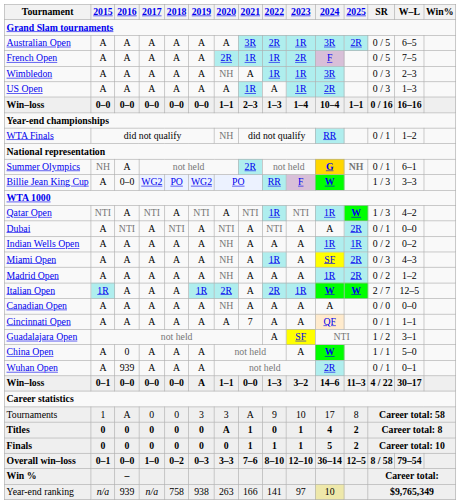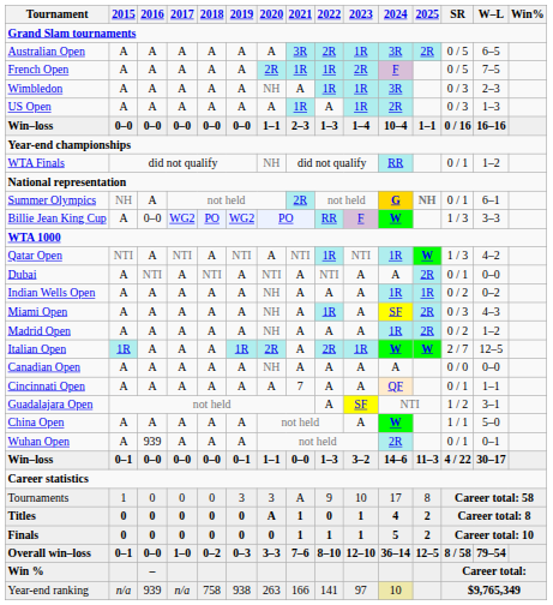 <table class="wikitable" style="text-align:center">
 <tr>
 <th>Tournament</th>
 <th><a href='#'>2015</a></th>
 <th><a href='#'>2016</a></th>
 <th><a href='#'>2017</a></th>
 <th><a href='#'>2018</a></th>
 <th><a href='#'>2019</a></th>
 <th><a href='#'>2020</a></th>
 <th><a href='#'>2021</a></th>
 <th><a href='#'>2022</a></th>
 <th><a href='#'>2023</a></th>
 <th><a href='#'>2024</a></th>
 <th><a href='#'>2025</a></th>
 <th>SR</th>
 <th>W–L</th>
 <th>Win%</th>
 </tr>
 <tr>
 <td colspan="15" align="left"><strong><a href='#'>Grand Slam tournaments</a></strong></td>
 </tr>
 <tr>
 <td align="left"><a href='#'>Australian Open</a></td>
 <td>A</td>
 <td>A</td>
 <td>A</td>
 <td>A</td>
 <td>A</td>
 <td>A</td>
 <td bgcolor=afeeee><a href='#'>3R</a></td>
 <td bgcolor=afeeee><a href='#'>2R</a></td>
 <td bgcolor=afeeee><a href='#'>1R</a></td>
 <td bgcolor=afeeee><a href='#'>3R</a></td>
 <td bgcolor=afeeee><a href='#'>2R</a></td>
 <td>0 / 5</td>
 <td>6–5</td>
 <td></td>
 </tr>
 <tr>
 <td align="left"><a href='#'>French Open</a></td>
 <td>A</td>
 <td>A</td>
 <td>A</td>
 <td>A</td>
 <td>A</td>
 <td bgcolor=afeeee><a href='#'>2R</a></td>
 <td bgcolor=afeeee><a href='#'>1R</a></td>
 <td bgcolor=afeeee><a href='#'>1R</a></td>
 <td bgcolor=afeeee><a href='#'>2R</a></td>
 <td bgcolor=thistle><a href='#'>F</a></td>
 <td></td>
 <td>0 / 5</td>
 <td>7–5</td>
 <td></td>
 </tr>
 <tr>
 <td align="left"><a href='#'>Wimbledon</a></td>
 <td>A</td>
 <td>A</td>
 <td>A</td>
 <td>A</td>
 <td>A</td>
 <td style=color:#767676>NH</td>
 <td>A</td>
 <td bgcolor=afeeee><a href='#'>1R</a></td>
 <td bgcolor=afeeee><a href='#'>1R</a></td>
 <td bgcolor=afeeee><a href='#'>3R</a></td>
 <td></td>
 <td>0 / 3</td>
 <td>2–3</td>
 <td></td>
 </tr>
 <tr>
 <td align="left"><a href='#'>US Open</a></td>
 <td>A</td>
 <td>A</td>
 <td>A</td>
 <td>A</td>
 <td>A</td>
 <td>A</td>
 <td bgcolor=afeeee><a href='#'>1R</a></td>
 <td>A</td>
 <td bgcolor=afeeee><a href='#'>1R</a></td>
 <td bgcolor=afeeee><a href='#'>2R</a></td>
 <td></td>
 <td>0 / 3</td>
 <td>1–3</td>
 <td></td>
 </tr>
 <tr style="background:#efefef;font-weight:bold">
 <td align="left">Win–loss</td>
 <td>0–0</td>
 <td>0–0</td>
 <td>0–0</td>
 <td>0–0</td>
 <td>0–0</td>
 <td>1–1</td>
 <td>2–3</td>
 <td>1–3</td>
 <td>1–4</td>
 <td>10–4</td>
 <td>1–1</td>
 <td>0 / 16</td>
 <td>16–16</td>
 <td></td>
 </tr>
 <tr>
 <td colspan="15" style="text-align:left"><strong>Year-end championships</strong></td>
 </tr>
 <tr>
 <td style=text-align:left><a href='#'>WTA Finals</a></td>
 <td colspan=5>did not qualify</td>
 <td style=color:#767676>NH</td>
 <td colspan=3>did not qualify</td>
 <td style=background:#afeeee><a href='#'>RR</a></td>
 <td></td>
 <td>0 / 1</td>
 <td>1–2</td>
 <td></td>
 </tr>
 <tr>
 <td colspan="15" style="text-align:left"><strong>National representation</strong></td>
 </tr>
 <tr>
 <td style=text-align:left><a href='#'>Summer Olympics</a></td>
 <td style=color:#767676>NH</td>
 <td>A</td>
 <td colspan=4 style=color:#767676>not held</td>
 <td style=background:#afeeee><a href='#'>2R</a></td>
 <td colspan=2 style=color:#767676>not held</td>
 <td style=background:gold><strong><a href='#'>G</a></strong></td>
 <td style=color:#767676><strong>NH</strong></td>
 <td>0 / 1</td>
 <td>6–1</td>
 <td></td>
 </tr>
 <tr>
 <td style=text-align:left><a href='#'>Billie Jean King Cup</a></td>
 <td>A</td>
 <td>0–0</td>
 <td style=background:#ecf2ff><a href='#'>WG2</a></td>
 <td style=background:#ecf2ff><a href='#'>PO</a></td>
 <td style=background:#ecf2ff><a href='#'>WG2</a></td>
 <td colspan=2 style=background:#ecf2ff><a href='#'>PO</a></td>
 <td style=background:#afeeee><a href='#'>RR</a></td>
 <td style=background:thistle><a href='#'>F</a></td>
 <td style=background:lime><strong><a href='#'>W</a></strong></td>
 <td></td>
 <td>1 / 3</td>
 <td>3–3</td>
 <td></td>
 </tr>
 <tr>
 <td colspan="15" align="left"><a href='#'><strong>WTA 1000</strong></a></td>
 </tr>
 <tr>
 <td align="left"><a href='#'>Qatar Open</a></td>
 <td style=color:#767676>NTI</td>
 <td>A</td>
 <td style=color:#767676>NTI</td>
 <td>A</td>
 <td style=color:#767676>NTI</td>
 <td>A</td>
 <td style=color:#767676>NTI</td>
 <td bgcolor=afeeee><a href='#'>1R</a></td>
 <td style=color:#767676>NTI</td>
 <td bgcolor=afeeee><a href='#'>1R</a></td>
 <td style=background:lime><strong><a href='#'>W</a></strong></td>
 <td>1 / 3</td>
 <td>4–2</td>
 <td></td>
 </tr>
 <tr>
 <td align="left"><a href='#'>Dubai</a></td>
 <td>A</td>
 <td style=color:#767676>NTI</td>
 <td>A</td>
 <td style=color:#767676>NTI</td>
 <td>A</td>
 <td style=color:#767676>NTI</td>
 <td>A</td>
 <td style=color:#767676>NTI</td>
 <td>A</td>
 <td>A</td>
 <td bgcolor=afeeee><a href='#'>2R</a></td>
 <td>0 / 1</td>
 <td>0–0</td>
 <td></td>
 </tr>
 <tr>
 <td align="left"><a href='#'>Indian Wells Open</a></td>
 <td>A</td>
 <td>A</td>
 <td>A</td>
 <td>A</td>
 <td>A</td>
 <td style=color:#767676>NH</td>
 <td>A</td>
 <td>A</td>
 <td>A</td>
 <td bgcolor=afeeee><a href='#'>1R</a></td>
 <td bgcolor=afeeee><a href='#'>1R</a></td>
 <td>0 / 2</td>
 <td>0–2</td>
 <td></td>
 </tr>
 <tr>
 <td align="left"><a href='#'>Miami Open</a></td>
 <td>A</td>
 <td>A</td>
 <td>A</td>
 <td>A</td>
 <td>A</td>
 <td style=color:#767676>NH</td>
 <td>A</td>
 <td bgcolor=afeeee><a href='#'>1R</a></td>
 <td>A</td>
 <td style=background:yellow><a href='#'>SF</a></td>
 <td bgcolor=afeeee><a href='#'>2R</a></td>
 <td>0 / 3</td>
 <td>4–3</td>
 <td></td>
 </tr>
 <tr>
 <td align="left"><a href='#'>Madrid Open</a></td>
 <td>A</td>
 <td>A</td>
 <td>A</td>
 <td>A</td>
 <td>A</td>
 <td style=color:#767676>NH</td>
 <td>A</td>
 <td>A</td>
 <td>A</td>
 <td bgcolor=afeeee><a href='#'>1R</a></td>
 <td bgcolor=afeeee><a href='#'>2R</a></td>
 <td>0 / 2</td>
 <td>1–2</td>
 <td></td>
 </tr>
 <tr>
 <td align="left"><a href='#'>Italian Open</a></td>
 <td bgcolor=afeeee><a href='#'>1R</a></td>
 <td>A</td>
 <td>A</td>
 <td>A</td>
 <td bgcolor=afeeee><a href='#'>1R</a></td>
 <td bgcolor=afeeee><a href='#'>2R</a></td>
 <td>A</td>
 <td bgcolor=afeeee><a href='#'>2R</a></td>
 <td bgcolor=afeeee><a href='#'>1R</a></td>
 <td style=background:lime><strong><a href='#'>W</a></strong></td>
 <td style=background:lime><strong><a href='#'>W</a></strong></td>
 <td>2 / 7</td>
 <td>12–5</td>
 <td></td>
 </tr>
 <tr>
 <td align="left"><a href='#'>Canadian Open</a></td>
 <td>A</td>
 <td>A</td>
 <td>A</td>
 <td>A</td>
 <td>A</td>
 <td style=color:#767676>NH</td>
 <td>A</td>
 <td>A</td>
 <td>A</td>
 <td>A</td>
 <td></td>
 <td>0 / 0</td>
 <td>0–0</td>
 <td></td>
 </tr>
 <tr>
 <td align="left"><a href='#'>Cincinnati Open</a></td>
 <td>A</td>
 <td>A</td>
 <td>A</td>
 <td>A</td>
 <td>A</td>
 <td>A</td>
 <td>7</td>
 <td>A</td>
 <td>A</td>
 <td bgcolor=ffebcd><a href='#'>QF</a></td>
 <td></td>
 <td>0 / 1</td>
 <td>1–1</td>
 <td></td>
 </tr>
 <tr>
 <td align="left"><a href='#'>Guadalajara Open</a></td>
 <td colspan=7 style=color:#767676>not held</td>
 <td>A</td>
 <td bgcolor=yellow><a href='#'>SF</a></td>
 <td colspan=2 style=color:#767676>NTI</td>
 <td>1 / 2</td>
 <td>3–1</td>
 <td></td>
 </tr>
 <tr>
 <td align="left"><a href='#'>China Open</a></td>
 <td>A</td>
-<td>0</td>
+<td>A</td>
 <td>A</td>
 <td>A</td>
 <td>A</td>
 <td colspan=3 style=color:#767676>not held</td>
 <td>A</td>
 <td style=background:lime><strong><a href='#'>W</a></strong></td>
 <td></td>
 <td>1 / 1</td>
 <td>5–0</td>
 <td></td>
 </tr>
 <tr>
 <td align="left"><a href='#'>Wuhan Open</a></td>
 <td>A</td>
 <td>939</td>
 <td>A</td>
 <td>A</td>
 <td>A</td>
 <td colspan=4 style=color:#767676>not held</td>
 <td style=background:#afeeee><a href='#'>2R</a></td>
 <td></td>
 <td>0 / 1</td>
 <td>0–1</td>
 <td></td>
 </tr>
 <tr style="background:#efefef;font-weight:bold">
 <td align=left>Win–loss</td>
 <td>0–1</td>
 <td>0–0</td>
 <td>0–0</td>
 <td>0–0</td>
-<td>A</td>
+<td>0–1</td>
 <td>1–1</td>
 <td>0–0</td>
 <td>1–3</td>
 <td>3–2</td>
 <td>14–6</td>
 <td>11–3</td>
 <td>4 / 22</td>
 <td>30–17</td>
 <td></td>
 </tr>
 <tr>
 <td colspan="15" align="left"><strong>Career statistics</strong></td>
 </tr>
 <tr bgcolor=efefef>
 <td align=left>Tournaments</td>
 <td>1</td>
-<td>A</td>
+<td>0</td>
 <td>0</td>
 <td>0</td>
 <td>3</td>
 <td>3</td>
 <td>A</td>
 <td>9</td>
 <td>10</td>
 <td>17</td>
 <td>8</td>
 <td colspan="3"><strong>Career total: 58</strong></td>
 </tr>
 <tr style="background:#efefef;font-weight:bold">
 <td align=left>Titles</td>
 <td>0</td>
 <td>0</td>
 <td>0</td>
 <td>0</td>
 <td>0</td>
 <td>A</td>
 <td>1</td>
 <td>0</td>
 <td>1</td>
 <td>4</td>
 <td>2</td>
 <td colspan="3">Career total: 8</td>
 </tr>
 <tr style="background:#efefef;font-weight:bold">
 <td align=left>Finals</td>
 <td>0</td>
 <td>0</td>
 <td>0</td>
 <td>0</td>
 <td>0</td>
 <td>0</td>
 <td>1</td>
 <td>1</td>
 <td>1</td>
 <td>5</td>
 <td>2</td>
 <td colspan="3">Career total: 10</td>
 </tr>
 <tr style="background:#efefef;font-weight:bold">
 <td align=left>Overall win–loss</td>
 <td>0–1</td>
 <td>0–0</td>
 <td>1–0</td>
 <td>0–2</td>
 <td>0–3</td>
 <td>3–3</td>
 <td>7–6</td>
 <td>8–10</td>
 <td>12–10</td>
 <td>36–14</td>
 <td>12–5</td>
 <td>8 / 58</td>
 <td>79–54</td>
 <td></td>
 </tr>
 <tr style="background:#efefef;font-weight:bold">
 <td align=left>Win %</td>
 <td></td>
 <td>–</td>
 <td></td>
 <td></td>
 <td></td>
 <td></td>
 <td></td>
 <td></td>
 <td></td>
 <td></td>
 <td></td>
 <td colspan=3>Career total: </td>
 </tr>
 <tr bgcolor=efefef>
 <td align=left>Year-end ranking</td>
 <td><em>n/a</em></td>
 <td>939</td>
 <td><em>n/a</em></td>
 <td>758</td>
 <td>938</td>
 <td>263</td>
 <td>166</td>
 <td>141</td>
 <td>97</td>
 <td bgcolor=eee8aa>10</td>
 <td></td>
 <td colspan="3"><strong>$9,765,349</strong></td>
 </tr>
 </table>
